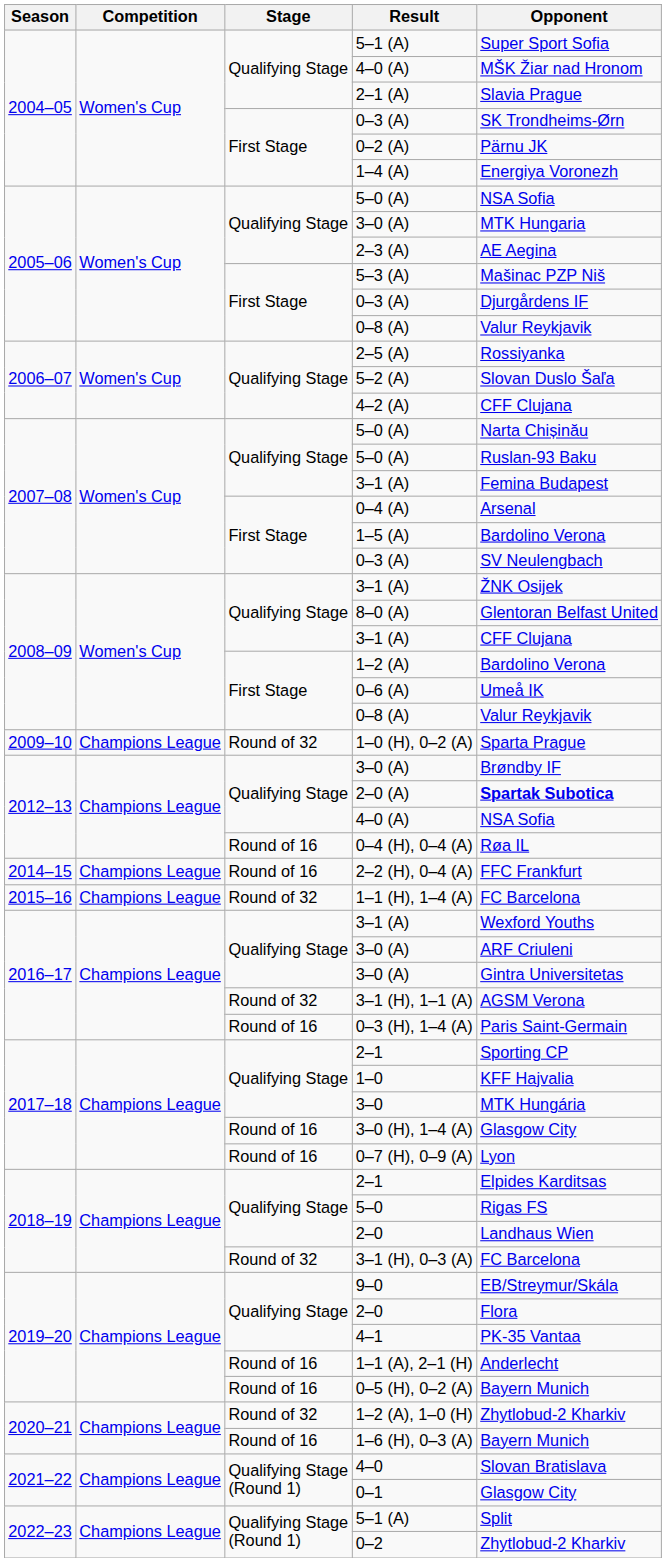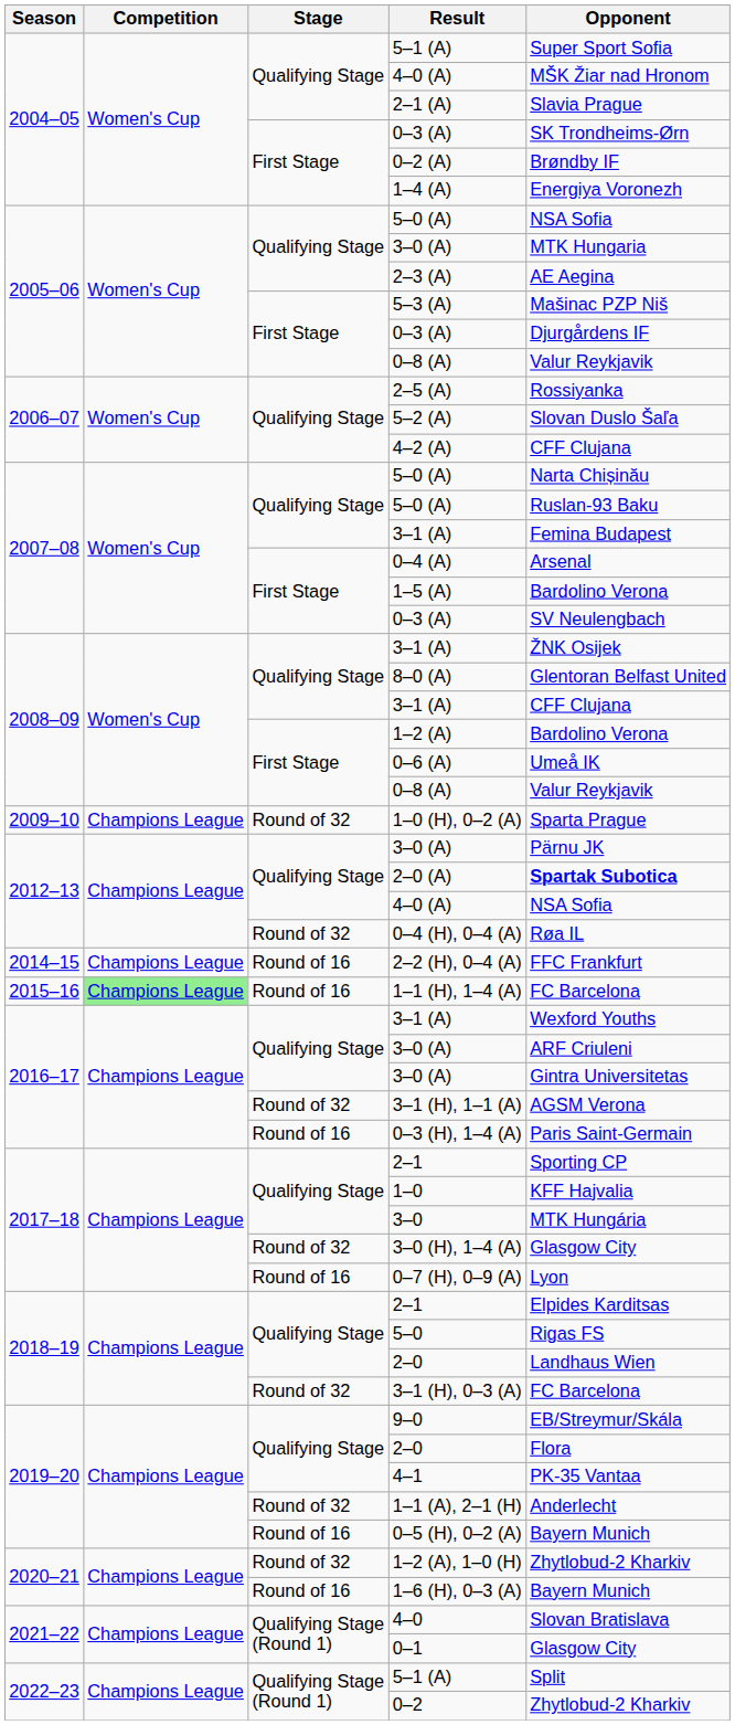 <table class="wikitable">
 <tr>
 <th>Season</th>
 <th>Competition</th>
 <th>Stage</th>
 <th>Result</th>
 <th>Opponent</th>
 </tr>
 <tr>
 <td rowspan="6"><a href='#'>2004–05</a></td>
 <td rowspan="6"><a href='#'>Women's Cup</a></td>
 <td rowspan="3">Qualifying Stage</td>
 <td>5–1 (A)</td>
 <td> <a href='#'>Super Sport Sofia</a></td>
 </tr>
 <tr>
 <td>4–0 (A)</td>
 <td> <a href='#'>MŠK Žiar nad Hronom</a></td>
 </tr>
 <tr>
 <td>2–1 (A)</td>
 <td> <a href='#'>Slavia Prague</a></td>
 </tr>
 <tr>
 <td rowspan="3">First Stage</td>
 <td>0–3 (A)</td>
 <td> <a href='#'>SK Trondheims-Ørn</a></td>
 </tr>
 <tr>
 <td>0–2 (A)</td>
-<td> <a href='#'>Pärnu JK</a></td>
+<td> <a href='#'>Brøndby IF</a></td>
 </tr>
 <tr>
 <td>1–4 (A)</td>
 <td> <a href='#'>Energiya Voronezh</a></td>
 </tr>
 <tr>
 <td rowspan="6"><a href='#'>2005–06</a></td>
 <td rowspan="6"><a href='#'>Women's Cup</a></td>
 <td rowspan="3">Qualifying Stage</td>
 <td>5–0 (A)</td>
 <td> <a href='#'>NSA Sofia</a></td>
 </tr>
 <tr>
 <td>3–0 (A)</td>
 <td> <a href='#'>MTK Hungaria</a></td>
 </tr>
 <tr>
 <td>2–3 (A)</td>
 <td> <a href='#'>AE Aegina</a></td>
 </tr>
 <tr>
 <td rowspan="3">First Stage</td>
 <td>5–3 (A)</td>
 <td> <a href='#'>Mašinac PZP Niš</a></td>
 </tr>
 <tr>
 <td>0–3 (A)</td>
 <td> <a href='#'>Djurgårdens IF</a></td>
 </tr>
 <tr>
 <td>0–8 (A)</td>
 <td> <a href='#'>Valur Reykjavik</a></td>
 </tr>
 <tr>
 <td rowspan="3"><a href='#'>2006–07</a></td>
 <td rowspan="3"><a href='#'>Women's Cup</a></td>
 <td rowspan="3">Qualifying Stage</td>
 <td>2–5 (A)</td>
 <td> <a href='#'>Rossiyanka</a></td>
 </tr>
 <tr>
 <td>5–2 (A)</td>
 <td> <a href='#'>Slovan Duslo Šaľa</a></td>
 </tr>
 <tr>
 <td>4–2 (A)</td>
 <td> <a href='#'>CFF Clujana</a></td>
 </tr>
 <tr>
 <td rowspan="6"><a href='#'>2007–08</a></td>
 <td rowspan="6"><a href='#'>Women's Cup</a></td>
 <td rowspan="3">Qualifying Stage</td>
 <td>5–0 (A)</td>
 <td> <a href='#'>Narta Chișinău</a></td>
 </tr>
 <tr>
 <td>5–0 (A)</td>
 <td> <a href='#'>Ruslan-93 Baku</a></td>
 </tr>
 <tr>
 <td>3–1 (A)</td>
 <td> <a href='#'>Femina Budapest</a></td>
 </tr>
 <tr>
 <td rowspan="3">First Stage</td>
 <td>0–4 (A)</td>
 <td> <a href='#'>Arsenal</a></td>
 </tr>
 <tr>
 <td>1–5 (A)</td>
 <td> <a href='#'>Bardolino Verona</a></td>
 </tr>
 <tr>
 <td>0–3 (A)</td>
 <td> <a href='#'>SV Neulengbach</a></td>
 </tr>
 <tr>
 <td rowspan="6"><a href='#'>2008–09</a></td>
 <td rowspan="6"><a href='#'>Women's Cup</a></td>
 <td rowspan="3">Qualifying Stage</td>
 <td>3–1 (A)</td>
 <td> <a href='#'>ŽNK Osijek</a></td>
 </tr>
 <tr>
 <td>8–0 (A)</td>
 <td> <a href='#'>Glentoran Belfast United</a></td>
 </tr>
 <tr>
 <td>3–1 (A)</td>
 <td> <a href='#'>CFF Clujana</a></td>
 </tr>
 <tr>
 <td rowspan="3">First Stage</td>
 <td>1–2 (A)</td>
 <td> <a href='#'>Bardolino Verona</a></td>
 </tr>
 <tr>
 <td>0–6 (A)</td>
 <td> <a href='#'>Umeå IK</a></td>
 </tr>
 <tr>
 <td>0–8 (A)</td>
 <td> <a href='#'>Valur Reykjavik</a></td>
 </tr>
 <tr>
 <td><a href='#'>2009–10</a></td>
 <td><a href='#'>Champions League</a></td>
 <td>Round of 32</td>
 <td>1–0 (H), 0–2 (A)</td>
 <td> <a href='#'>Sparta Prague</a></td>
 </tr>
 <tr>
 <td rowspan="4"><a href='#'>2012–13</a></td>
 <td rowspan="4"><a href='#'>Champions League</a></td>
 <td rowspan="3">Qualifying Stage</td>
 <td>3–0 (A)</td>
-<td> <a href='#'>Brøndby IF</a></td>
+<td> <a href='#'>Pärnu JK</a></td>
 </tr>
 <tr>
 <td>2–0 (A)</td>
 <td><strong> <a href='#'>Spartak Subotica</a></strong></td>
 </tr>
 <tr>
 <td>4–0 (A)</td>
 <td> <a href='#'>NSA Sofia</a></td>
 </tr>
 <tr>
-<td>Round of 16</td>
+<td>Round of 32</td>
 <td>0–4 (H), 0–4 (A)</td>
 <td> <a href='#'>Røa IL</a></td>
 </tr>
 <tr>
 <td><a href='#'>2014–15</a></td>
 <td><a href='#'>Champions League</a></td>
 <td>Round of 16</td>
 <td>2–2 (H), 0–4 (A)</td>
 <td> <a href='#'>FFC Frankfurt</a></td>
 </tr>
 <tr>
 <td><a href='#'>2015–16</a></td>
-<td><a href='#'>Champions League</a></td>
-<td>Round of 32</td>
+<td style="background: lightgreen;"><a href='#'>Champions League</a></td>
+<td>Round of 16</td>
 <td>1–1 (H), 1–4 (A)</td>
 <td> <a href='#'>FC Barcelona</a></td>
 </tr>
 <tr>
 <td rowspan="5"><a href='#'>2016–17</a></td>
 <td rowspan="5"><a href='#'>Champions League</a></td>
 <td rowspan="3">Qualifying Stage</td>
 <td>3–1 (A)</td>
 <td> <a href='#'>Wexford Youths</a></td>
 </tr>
 <tr>
 <td>3–0 (A)</td>
 <td> <a href='#'>ARF Criuleni</a></td>
 </tr>
 <tr>
 <td>3–0 (A)</td>
 <td> <a href='#'>Gintra Universitetas</a></td>
 </tr>
 <tr>
 <td>Round of 32</td>
 <td>3–1 (H), 1–1 (A)</td>
 <td> <a href='#'>AGSM Verona</a></td>
 </tr>
 <tr>
 <td>Round of 16</td>
 <td>0–3 (H), 1–4 (A)</td>
 <td> <a href='#'>Paris Saint-Germain</a></td>
 </tr>
 <tr>
 <td rowspan="5"><a href='#'>2017–18</a></td>
 <td rowspan="5"><a href='#'>Champions League</a></td>
 <td rowspan="3">Qualifying Stage</td>
 <td>2–1</td>
 <td> <a href='#'>Sporting CP</a></td>
 </tr>
 <tr>
 <td>1–0</td>
 <td> <a href='#'>KFF Hajvalia</a></td>
 </tr>
 <tr>
 <td>3–0</td>
 <td> <a href='#'>MTK Hungária</a></td>
 </tr>
 <tr>
-<td>Round of 16</td>
+<td>Round of 32</td>
 <td>3–0 (H), 1–4 (A)</td>
 <td> <a href='#'>Glasgow City</a></td>
 </tr>
 <tr>
 <td>Round of 16</td>
 <td>0–7 (H), 0–9 (A)</td>
 <td> <a href='#'>Lyon</a></td>
 </tr>
 <tr>
 <td rowspan="4"><a href='#'>2018–19</a></td>
 <td rowspan="4"><a href='#'>Champions League</a></td>
 <td rowspan="3">Qualifying Stage</td>
 <td>2–1</td>
 <td> <a href='#'>Elpides Karditsas</a></td>
 </tr>
 <tr>
 <td>5–0</td>
 <td> <a href='#'>Rigas FS</a></td>
 </tr>
 <tr>
 <td>2–0</td>
 <td> <a href='#'>Landhaus Wien</a></td>
 </tr>
 <tr>
 <td>Round of 32</td>
 <td>3–1 (H), 0–3 (A)</td>
 <td> <a href='#'>FC Barcelona</a></td>
 </tr>
 <tr>
 <td rowspan="5"><a href='#'>2019–20</a></td>
 <td rowspan="5"><a href='#'>Champions League</a></td>
 <td rowspan="3">Qualifying Stage</td>
 <td>9–0</td>
 <td> <a href='#'>EB/Streymur/Skála</a></td>
 </tr>
 <tr>
 <td>2–0</td>
 <td> <a href='#'>Flora</a></td>
 </tr>
 <tr>
 <td>4–1</td>
 <td> <a href='#'>PK-35 Vantaa</a></td>
 </tr>
 <tr>
-<td>Round of 16</td>
+<td>Round of 32</td>
 <td>1–1 (A), 2–1 (H)</td>
 <td> <a href='#'>Anderlecht</a></td>
 </tr>
 <tr>
 <td>Round of 16</td>
 <td>0–5 (H), 0–2 (A)</td>
 <td> <a href='#'>Bayern Munich</a></td>
 </tr>
 <tr>
 <td rowspan="2"><a href='#'>2020–21</a></td>
 <td rowspan="2"><a href='#'>Champions League</a></td>
 <td>Round of 32</td>
 <td>1–2 (A), 1–0 (H)</td>
 <td> <a href='#'>Zhytlobud-2 Kharkiv</a></td>
 </tr>
 <tr>
 <td>Round of 16</td>
 <td>1–6 (H), 0–3 (A)</td>
 <td> <a href='#'>Bayern Munich</a></td>
 </tr>
 <tr>
 <td rowspan="2"><a href='#'>2021–22</a></td>
 <td rowspan="2"><a href='#'>Champions League</a></td>
 <td rowspan="2">Qualifying Stage<br>(Round 1)</td>
 <td>4–0</td>
 <td> <a href='#'>Slovan Bratislava</a></td>
 </tr>
 <tr>
 <td>0–1</td>
 <td> <a href='#'>Glasgow City</a></td>
 </tr>
 <tr>
 <td rowspan="2"><a href='#'>2022–23</a></td>
 <td rowspan="2"><a href='#'>Champions League</a></td>
 <td rowspan="2">Qualifying Stage<br>(Round 1)</td>
 <td>5–1 (A)</td>
 <td> <a href='#'>Split</a></td>
 </tr>
 <tr>
 <td>0–2</td>
 <td> <a href='#'>Zhytlobud-2 Kharkiv</a></td>
 </tr>
 </table>
